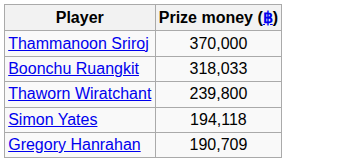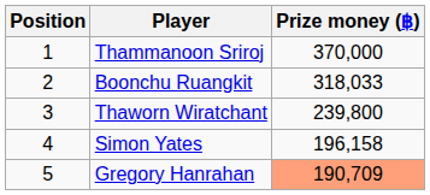 <table class=wikitable>
 <tr>
+<th>Position</th>
 <th>Player</th>
 <th>Prize money (<a href='#'>฿</a>)</th>
 </tr>
 <tr>
+<td align=center>1</td>
 <td> <a href='#'>Thammanoon Sriroj</a></td>
 <td align=center>370,000</td>
 </tr>
 <tr>
+<td align=center>2</td>
 <td> <a href='#'>Boonchu Ruangkit</a></td>
 <td align=center>318,033</td>
 </tr>
 <tr>
+<td align=center>3</td>
 <td> <a href='#'>Thaworn Wiratchant</a></td>
 <td align=center>239,800</td>
 </tr>
 <tr>
+<td align=center>4</td>
 <td> <a href='#'>Simon Yates</a></td>
-<td align=center>194,118</td>
+<td align=center>196,158</td>
 </tr>
 <tr>
+<td align=center>5</td>
 <td> <a href='#'>Gregory Hanrahan</a></td>
-<td align=center>190,709</td>
+<td align=center style="background: lightsalmon;">190,709</td>
 </tr>
 </table>
